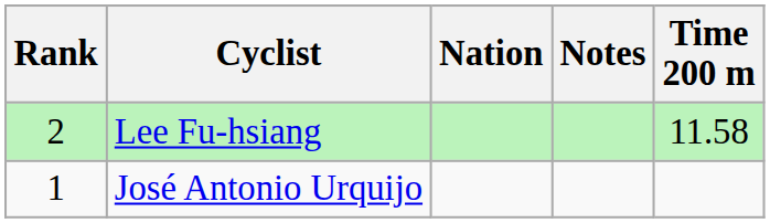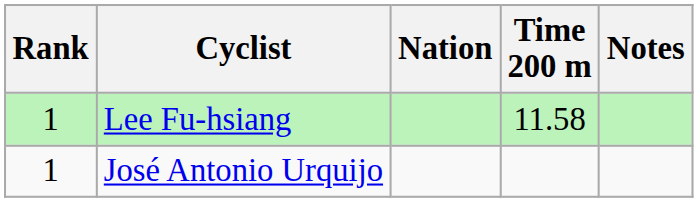 <table class="wikitable sortable" style="text-align:center">
 <tr>
 <th>Rank</th>
 <th>Cyclist</th>
 <th>Nation</th>
+<th>Time<br>200 m</th>
 <th>Notes</th>
-<th>Time<br>200 m</th>
 </tr>
 <tr bgcolor=bbf3bb>
-<td>2</td>
+<td>1</td>
 <td align=left><a href='#'>Lee Fu-hsiang</a></td>
 <td align=left></td>
+<td>11.58</td>
 <td></td>
-<td>11.58</td>
 </tr>
 <tr>
 <td>1</td>
 <td align=left><a href='#'>José Antonio Urquijo</a></td>
 <td align=left></td>
 <td></td>
 <td></td>
 </tr>
 </table>
